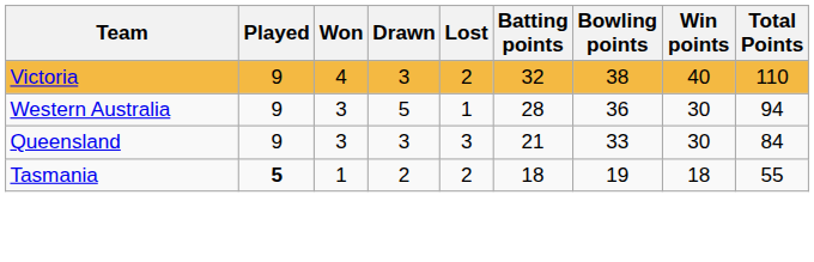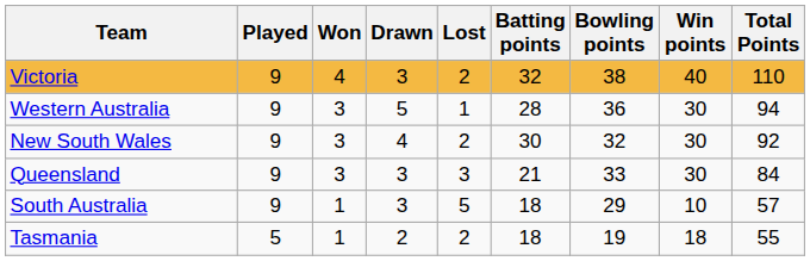 <table class="wikitable" style="text-align:center;">
 <tr>
 <th width=175>Team</th>
 <th style="width:30px;" abbr="Played">Played</th>
 <th style="width:30px;" abbr="Won">Won</th>
 <th style="width:30px;" abbr="Drawn">Drawn</th>
 <th style="width:30px;" abbr="Lost">Lost</th>
 <th style="width:50px;" abbr="Ba Pts">Batting points</th>
 <th style="width:50px;" abbr="Bo Pts">Bowling points</th>
 <th style="width:50px;" abbr="Win Pts">Win points</th>
 <th style="width:50px;" abbr="Points">Total Points</th>
 </tr>
 <tr style="background:#f4b942;">
 <td style="text-align:left;"><a href='#'>Victoria</a></td>
 <td>9</td>
 <td>4</td>
 <td>3</td>
 <td>2</td>
 <td>32</td>
 <td>38</td>
 <td>40</td>
 <td>110</td>
 </tr>
 <tr>
 <td style="text-align:left;"><a href='#'>Western Australia</a></td>
 <td>9</td>
 <td>3</td>
 <td>5</td>
 <td>1</td>
 <td>28</td>
 <td>36</td>
 <td>30</td>
 <td>94</td>
 </tr>
 <tr>
+<td style="text-align:left;"><a href='#'>New South Wales</a></td>
+<td>9</td>
+<td>3</td>
+<td>4</td>
+<td>2</td>
+<td>30</td>
+<td>32</td>
+<td>30</td>
+<td>92</td>
+</tr>
+<tr>
 <td style="text-align:left;"><a href='#'>Queensland</a></td>
 <td>9</td>
 <td>3</td>
 <td>3</td>
 <td>3</td>
 <td>21</td>
 <td>33</td>
 <td>30</td>
 <td>84</td>
 </tr>
 <tr>
+<td style="text-align:left;"><a href='#'>South Australia</a></td>
+<td>9</td>
+<td>1</td>
+<td>3</td>
+<td>5</td>
+<td>18</td>
+<td>29</td>
+<td>10</td>
+<td>57</td>
+</tr>
+<tr>
 <td style="text-align:left;"><a href='#'>Tasmania</a></td>
-<td><strong>5</strong></td>
+<td>5</td>
 <td>1</td>
 <td>2</td>
 <td>2</td>
 <td>18</td>
 <td>19</td>
 <td>18</td>
 <td>55</td>
 </tr>
 </table>
